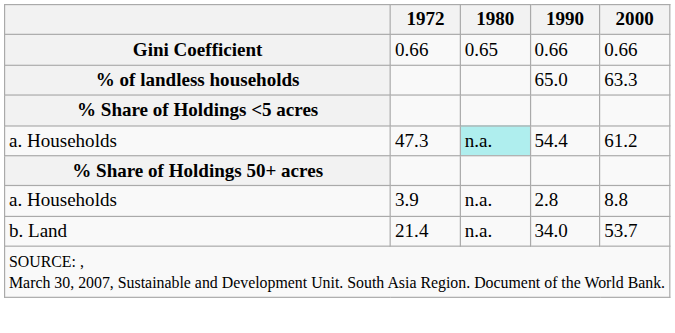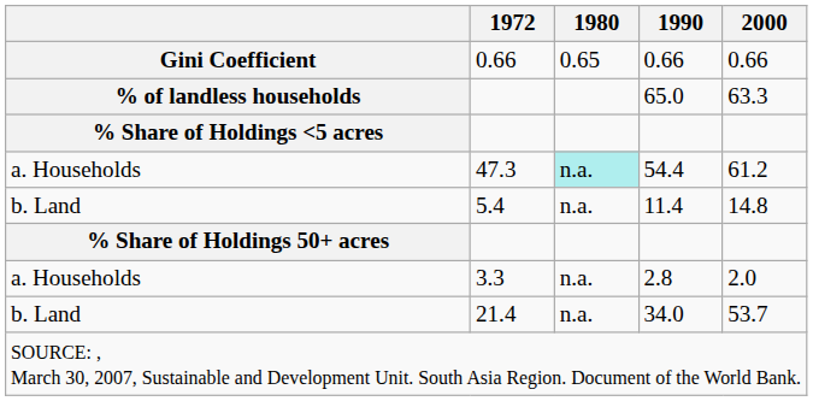 <table class="wikitable floatright" border="1" style="border-collapse:collapse;">
 <tr>
 <th></th>
 <th>1972</th>
 <th>1980</th>
 <th>1990</th>
 <th>2000</th>
 </tr>
 <tr>
 <th>Gini Coefficient</th>
 <td>0.66</td>
 <td>0.65</td>
 <td>0.66</td>
 <td>0.66</td>
 </tr>
 <tr>
 <th>% of landless households</th>
 <td></td>
 <td></td>
 <td>65.0</td>
 <td>63.3</td>
 </tr>
 <tr>
 <th>% Share of Holdings <5 acres</th>
 <td></td>
 <td></td>
 <td></td>
 <td></td>
 </tr>
 <tr>
 <td>a. Households</td>
 <td>47.3</td>
 <td style="background: paleturquoise;">n.a.</td>
 <td>54.4</td>
 <td>61.2</td>
 </tr>
 <tr>
+<td>b. Land</td>
+<td>5.4</td>
+<td>n.a.</td>
+<td>11.4</td>
+<td>14.8</td>
+</tr>
+<tr>
 <th>% Share of Holdings 50+ acres</th>
 <td></td>
 <td></td>
 <td></td>
 <td></td>
 </tr>
 <tr>
 <td>a. Households</td>
-<td>3.9</td>
+<td>3.3</td>
 <td>n.a.</td>
 <td>2.8</td>
-<td>8.8</td>
+<td>2.0</td>
 </tr>
 <tr>
 <td>b. Land</td>
 <td>21.4</td>
 <td>n.a.</td>
 <td>34.0</td>
 <td>53.7</td>
 </tr>
 <tr>
 <td colspan=5><small>SOURCE: ,<br> March 30, 2007, Sustainable and Development Unit. South Asia Region. Document of the World Bank.</small></td>
 </tr>
 </table>
